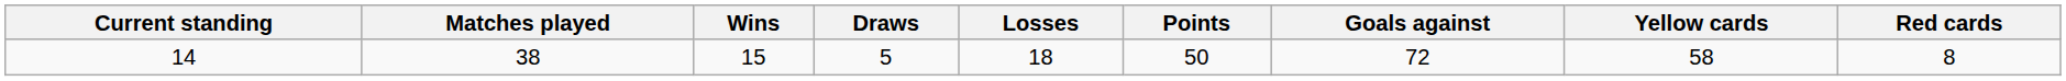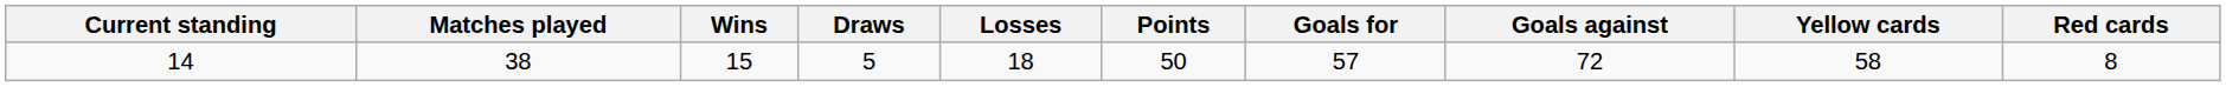 <table class="wikitable" style="width:100%; font-size:85%;">
 <tr>
 <th align=center>Current standing</th>
 <th align=center>Matches played</th>
 <th align=center>Wins</th>
 <th align=center>Draws</th>
 <th align=center>Losses</th>
 <th align=center>Points</th>
+<th align=center>Goals for<br></th>
 <th align=center>Goals against<br></th>
 <th align=center>Yellow cards<br></th>
 <th align=center>Red cards<br> </th>
 </tr>
 <tr>
 <td align=center>14</td>
 <td align=center>38</td>
 <td align=center>15</td>
 <td align=center>5</td>
 <td align=center>18</td>
 <td align=center>50</td>
+<td align=center>57</td>
 <td align=center>72</td>
 <td align=center>58</td>
 <td align=center>8</td>
 </tr>
 </table>
